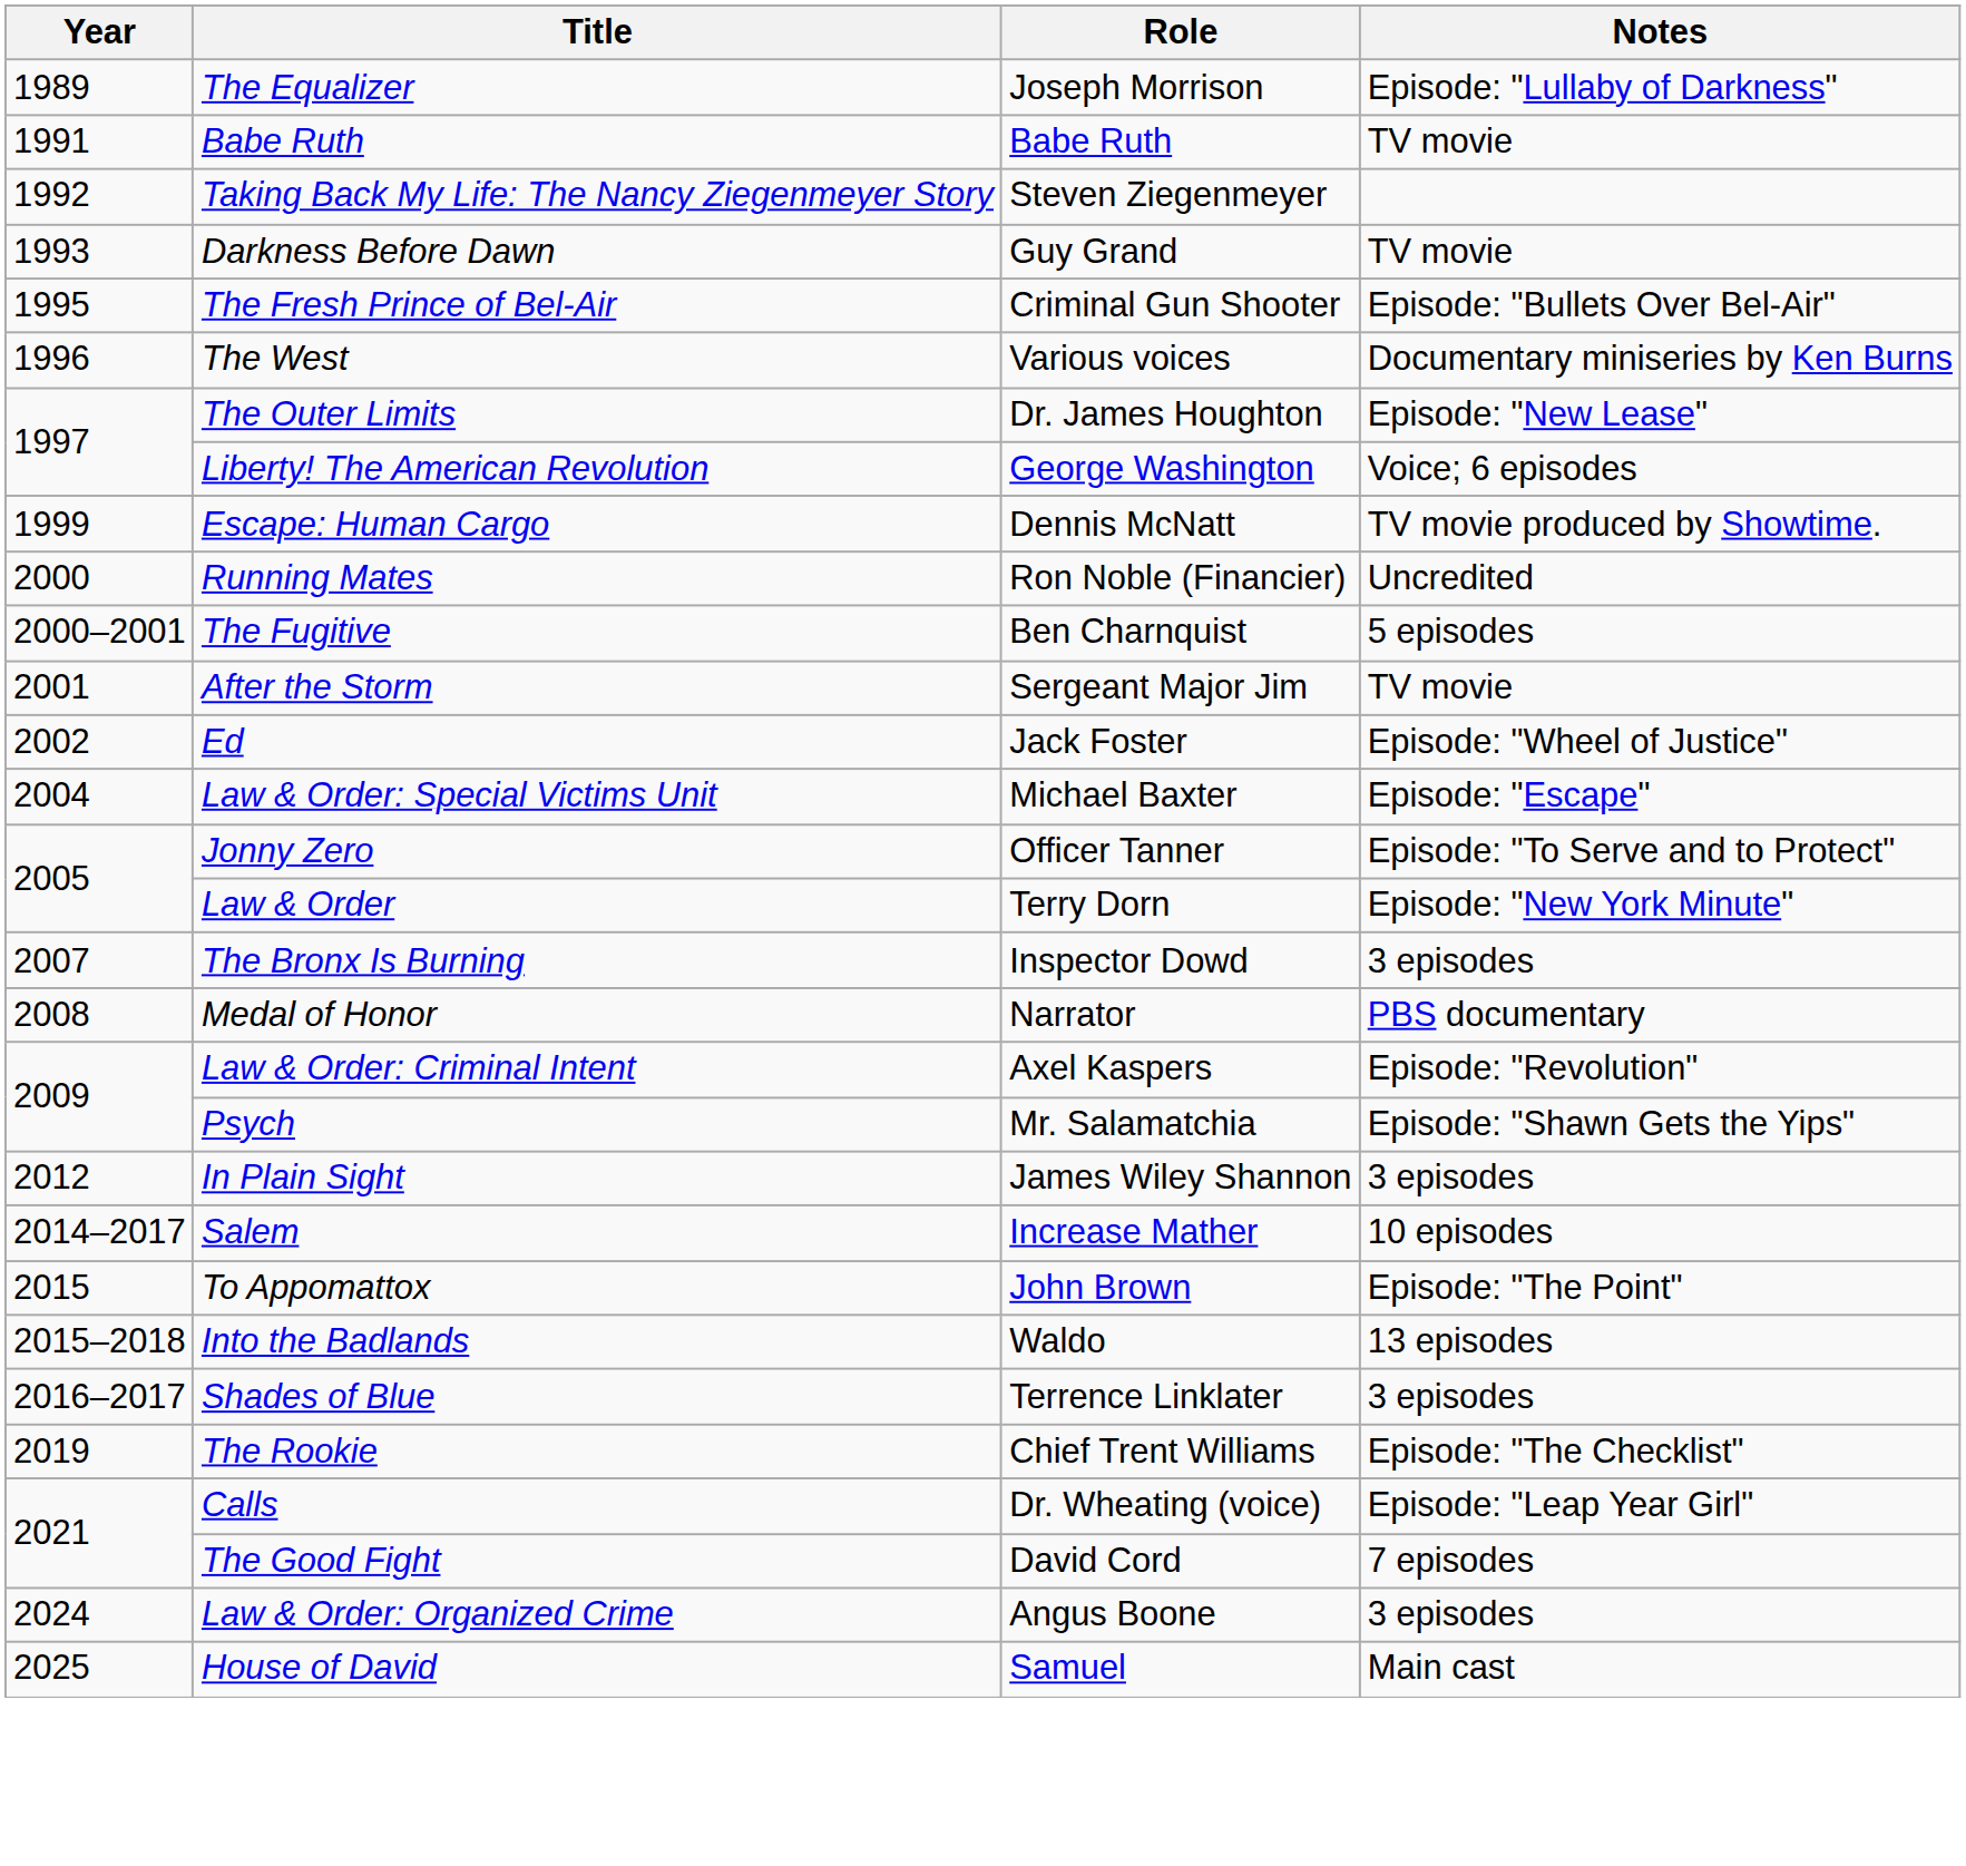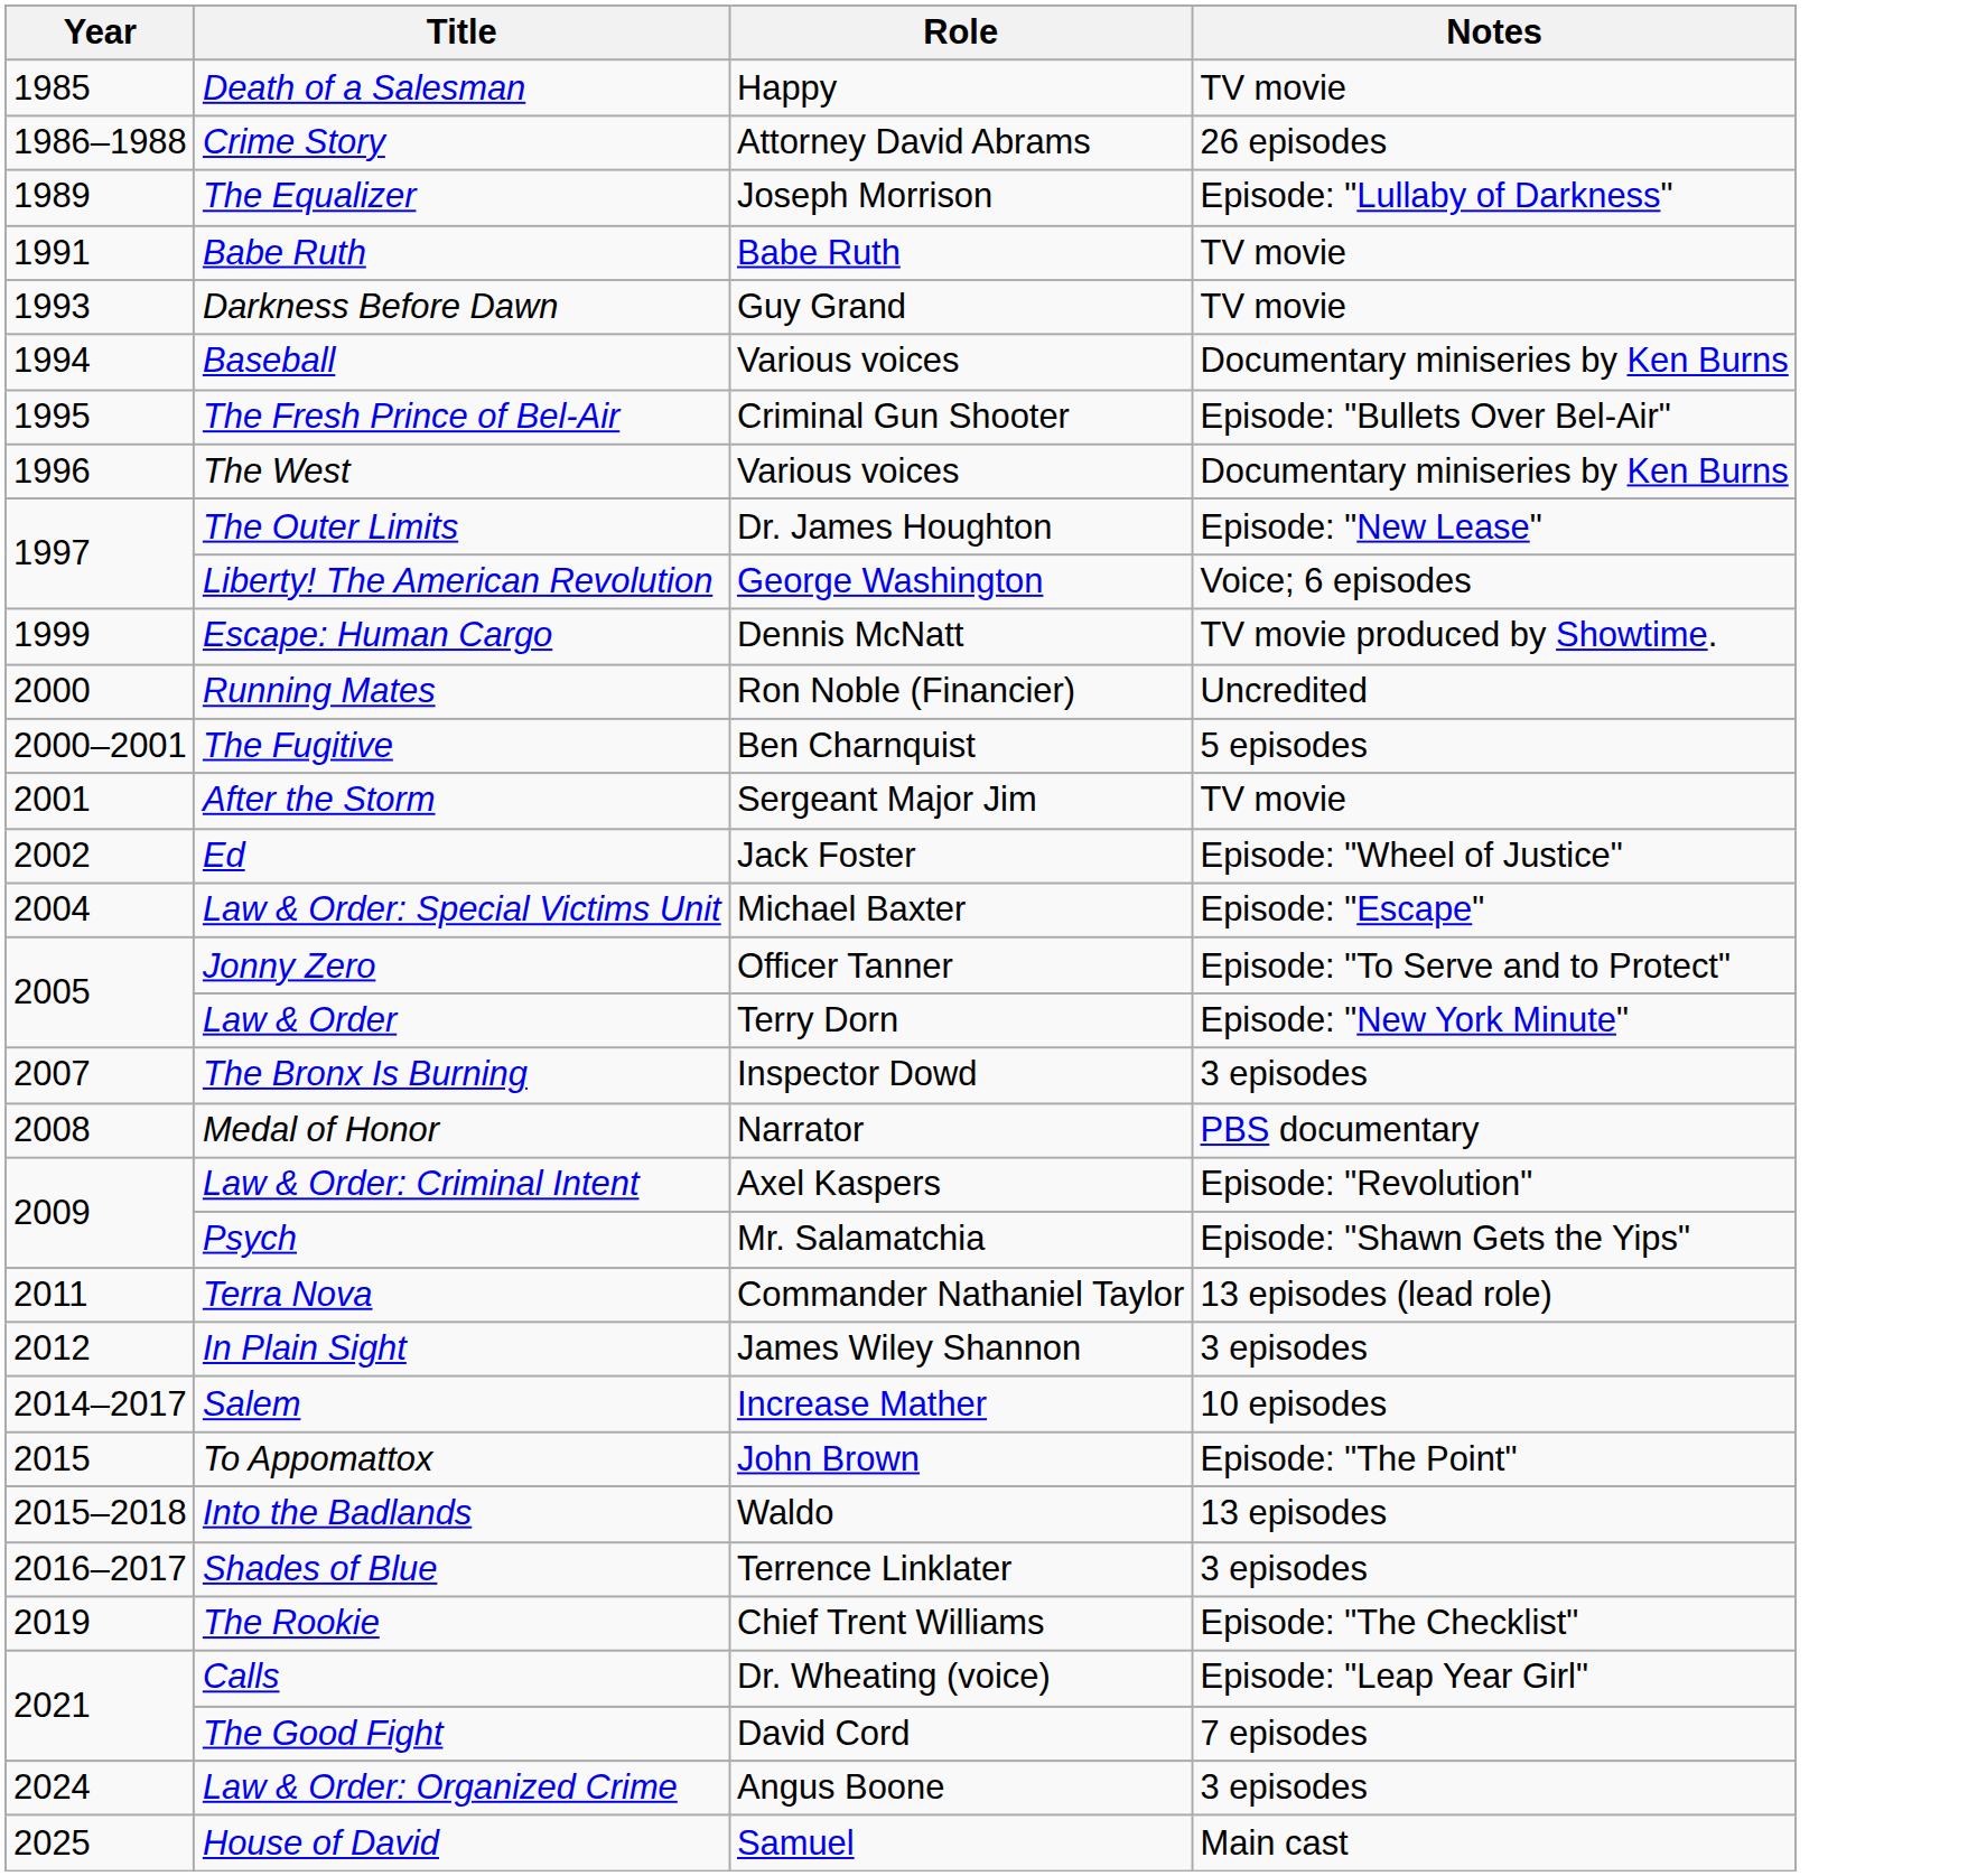 <table class="wikitable sortable">
 <tr>
 <th>Year</th>
 <th>Title</th>
 <th>Role</th>
 <th class="unsortable">Notes</th>
+</tr>
+<tr>
+<td>1985</td>
+<td><em><a href='#'>Death of a Salesman</a></em></td>
+<td>Happy</td>
+<td>TV movie</td>
+</tr>
+<tr>
+<td>1986–1988</td>
+<td><em><a href='#'>Crime Story</a></em></td>
+<td>Attorney David Abrams</td>
+<td>26 episodes</td>
 </tr>
 <tr>
 <td>1989</td>
 <td><em><a href='#'>The Equalizer</a></em></td>
 <td>Joseph Morrison</td>
 <td>Episode: "<a href='#'>Lullaby of Darkness</a>"</td>
 </tr>
 <tr>
 <td>1991</td>
 <td><em><a href='#'>Babe Ruth</a></em></td>
 <td><a href='#'>Babe Ruth</a></td>
 <td>TV movie</td>
 </tr>
 <tr>
-<td>1992</td>
-<td><em><a href='#'>Taking Back My Life: The Nancy Ziegenmeyer Story</a></em></td>
-<td>Steven Ziegenmeyer</td>
-<td></td>
-</tr>
-<tr>
 <td>1993</td>
 <td><em>Darkness Before Dawn</em></td>
 <td>Guy Grand</td>
 <td>TV movie</td>
+</tr>
+<tr>
+<td>1994</td>
+<td><em><a href='#'>Baseball</a></em></td>
+<td>Various voices</td>
+<td>Documentary miniseries by <a href='#'>Ken Burns</a></td>
 </tr>
 <tr>
 <td>1995</td>
 <td><em><a href='#'>The Fresh Prince of Bel-Air</a></em></td>
 <td>Criminal Gun Shooter</td>
 <td>Episode: "Bullets Over Bel-Air"</td>
 </tr>
 <tr>
 <td>1996</td>
 <td><em>The West</em></td>
 <td>Various voices</td>
 <td>Documentary miniseries by <a href='#'>Ken Burns</a></td>
 </tr>
 <tr>
 <td rowspan="2">1997</td>
 <td><em><a href='#'>The Outer Limits</a></em></td>
 <td>Dr. James Houghton</td>
 <td>Episode: "<a href='#'>New Lease</a>"</td>
 </tr>
 <tr>
 <td><em><a href='#'>Liberty! The American Revolution</a></em></td>
 <td><a href='#'>George Washington</a></td>
 <td>Voice; 6 episodes</td>
 </tr>
 <tr>
 <td>1999</td>
 <td><em><a href='#'>Escape: Human Cargo</a></em></td>
 <td>Dennis McNatt</td>
 <td>TV movie produced by <a href='#'>Showtime</a>.</td>
 </tr>
 <tr>
 <td>2000</td>
 <td><em><a href='#'>Running Mates</a></em></td>
 <td>Ron Noble (Financier)</td>
 <td>Uncredited</td>
 </tr>
 <tr>
 <td>2000–2001</td>
 <td><em><a href='#'>The Fugitive</a></em></td>
 <td>Ben Charnquist</td>
 <td>5 episodes</td>
 </tr>
 <tr>
 <td>2001</td>
 <td><em><a href='#'>After the Storm</a></em></td>
 <td>Sergeant Major Jim</td>
 <td>TV movie</td>
 </tr>
 <tr>
 <td>2002</td>
 <td><em><a href='#'>Ed</a></em></td>
 <td>Jack Foster</td>
 <td>Episode: "Wheel of Justice"</td>
 </tr>
 <tr>
 <td>2004</td>
 <td><em><a href='#'>Law & Order: Special Victims Unit</a></em></td>
 <td>Michael Baxter</td>
 <td>Episode: "<a href='#'>Escape</a>"</td>
 </tr>
 <tr>
 <td rowspan="2">2005</td>
 <td><em><a href='#'>Jonny Zero</a></em></td>
 <td>Officer Tanner</td>
 <td>Episode: "To Serve and to Protect"</td>
 </tr>
 <tr>
 <td><em><a href='#'>Law & Order</a></em></td>
 <td>Terry Dorn</td>
 <td>Episode: "<a href='#'>New York Minute</a>"</td>
 </tr>
 <tr>
 <td>2007</td>
 <td><em><a href='#'>The Bronx Is Burning</a></em></td>
 <td>Inspector Dowd</td>
 <td>3 episodes</td>
 </tr>
 <tr>
 <td>2008</td>
 <td><em>Medal of Honor</em></td>
 <td>Narrator</td>
 <td><a href='#'>PBS</a> documentary</td>
 </tr>
 <tr>
 <td rowspan="2">2009</td>
 <td><em><a href='#'>Law & Order: Criminal Intent</a></em></td>
 <td>Axel Kaspers</td>
 <td>Episode: "Revolution"</td>
 </tr>
 <tr>
 <td><em><a href='#'>Psych</a></em></td>
 <td>Mr. Salamatchia</td>
 <td>Episode: "Shawn Gets the Yips"</td>
 </tr>
 <tr>
+<td>2011</td>
+<td><em><a href='#'>Terra Nova</a></em></td>
+<td>Commander Nathaniel Taylor</td>
+<td>13 episodes (lead role)</td>
+</tr>
+<tr>
 <td>2012</td>
 <td><em><a href='#'>In Plain Sight</a></em></td>
 <td>James Wiley Shannon</td>
 <td>3 episodes</td>
 </tr>
 <tr>
 <td>2014–2017</td>
 <td><em><a href='#'>Salem</a></em></td>
 <td><a href='#'>Increase Mather</a></td>
 <td>10 episodes</td>
 </tr>
 <tr>
 <td>2015</td>
 <td><em>To Appomattox</em></td>
 <td><a href='#'>John Brown</a></td>
 <td>Episode: "The Point"</td>
 </tr>
 <tr>
 <td>2015–2018</td>
 <td><em><a href='#'>Into the Badlands</a></em></td>
 <td>Waldo</td>
 <td>13 episodes</td>
 </tr>
 <tr>
 <td>2016–2017</td>
 <td><em><a href='#'>Shades of Blue</a></em></td>
 <td>Terrence Linklater</td>
 <td>3 episodes</td>
 </tr>
 <tr>
 <td>2019</td>
 <td><em><a href='#'>The Rookie</a></em></td>
 <td>Chief Trent Williams</td>
 <td>Episode: "The Checklist"</td>
 </tr>
 <tr>
 <td rowspan="2">2021</td>
 <td><em><a href='#'>Calls</a></em></td>
 <td>Dr. Wheating (voice)</td>
 <td>Episode: "Leap Year Girl"</td>
 </tr>
 <tr>
 <td><em><a href='#'>The Good Fight</a></em></td>
 <td>David Cord</td>
 <td>7 episodes</td>
 </tr>
 <tr>
 <td>2024</td>
 <td><em><a href='#'>Law & Order: Organized Crime</a></em></td>
 <td>Angus Boone</td>
 <td>3 episodes</td>
 </tr>
 <tr>
 <td>2025</td>
 <td><em><a href='#'>House of David</a></em></td>
 <td><a href='#'>Samuel</a></td>
 <td>Main cast</td>
 </tr>
 </table>
